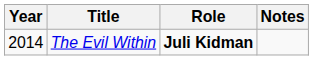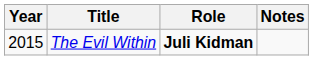 <table class="wikitable sortable">
 <tr>
 <th>Year</th>
 <th>Title</th>
 <th>Role</th>
 <th class="unsortable">Notes</th>
 </tr>
 <tr>
-<td>2014</td>
+<td>2015</td>
 <td><em><a href='#'>The Evil Within</a></em></td>
 <td><strong>Juli Kidman</strong></td>
 <td></td>
 </tr>
 </table>
